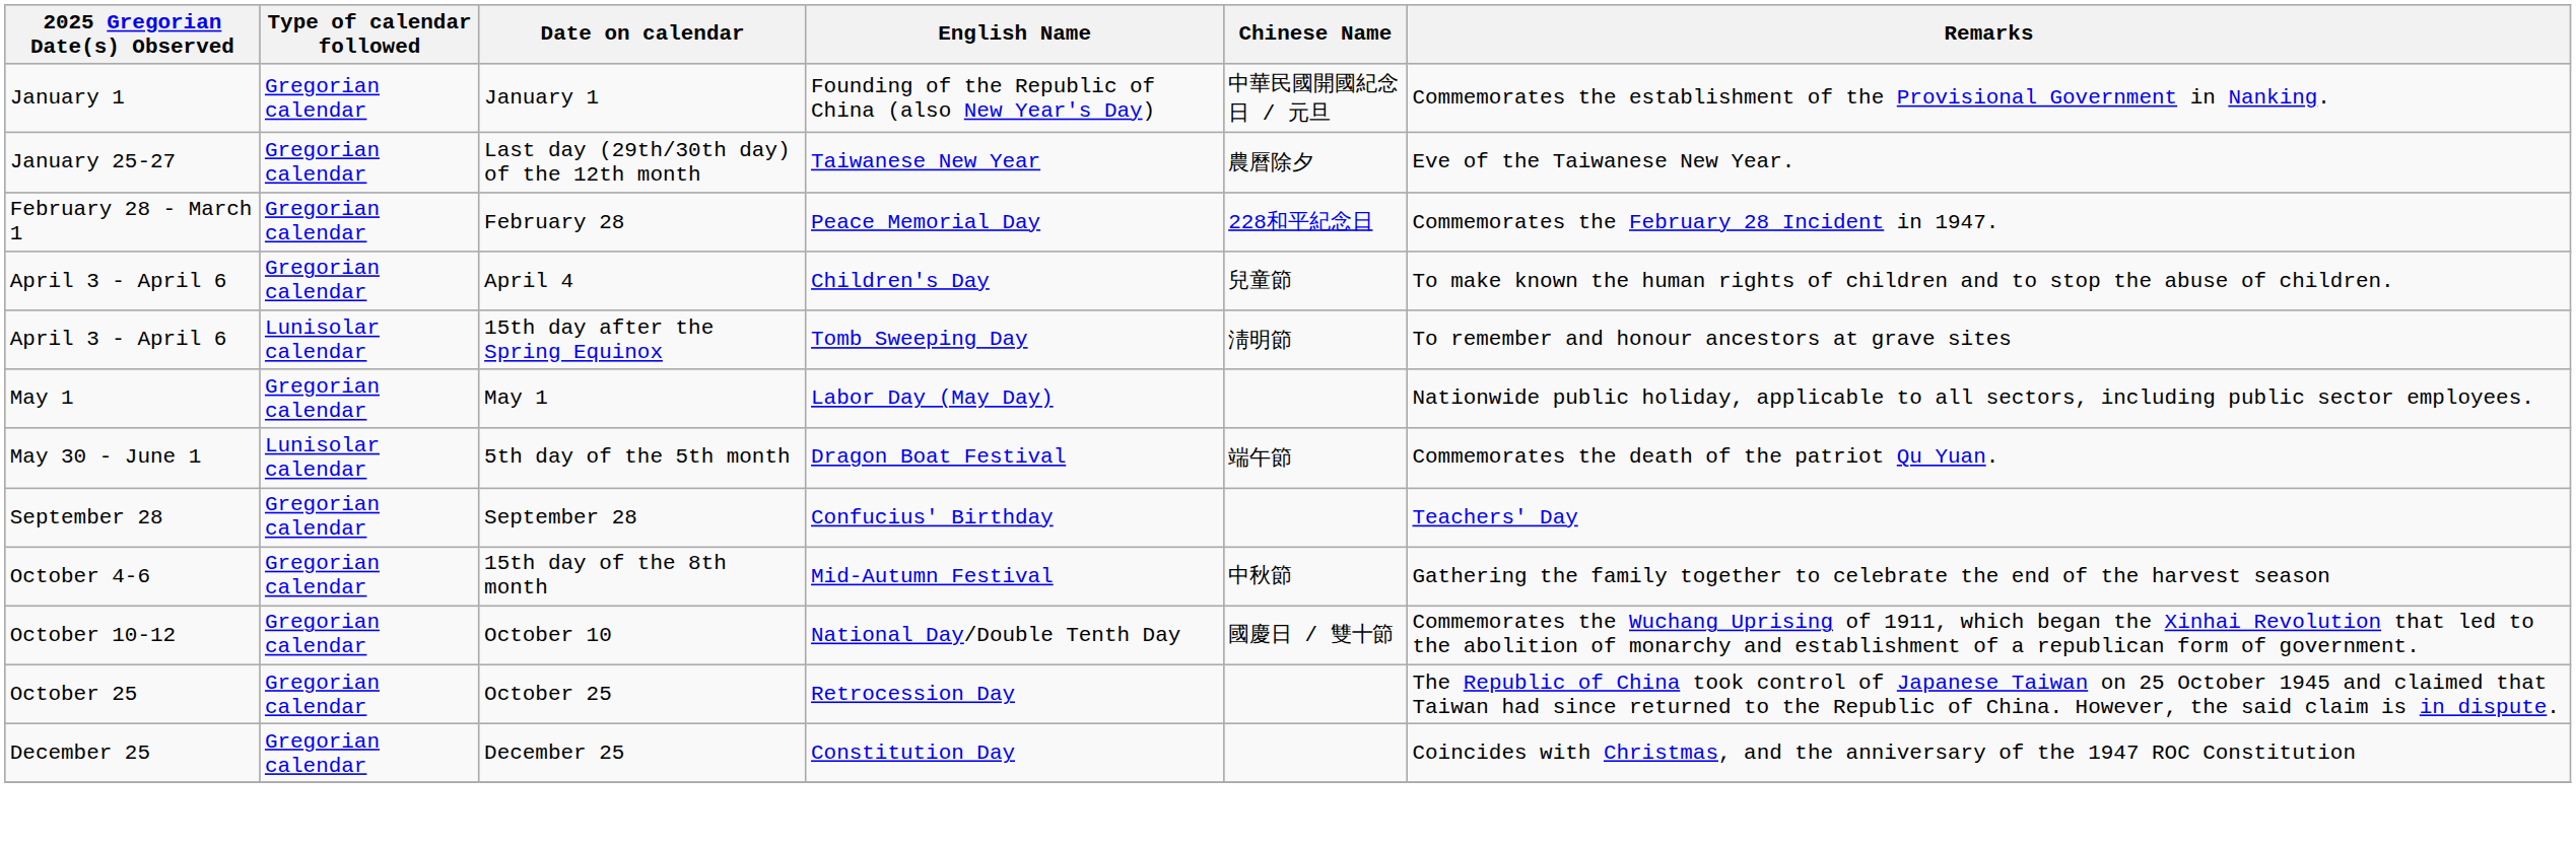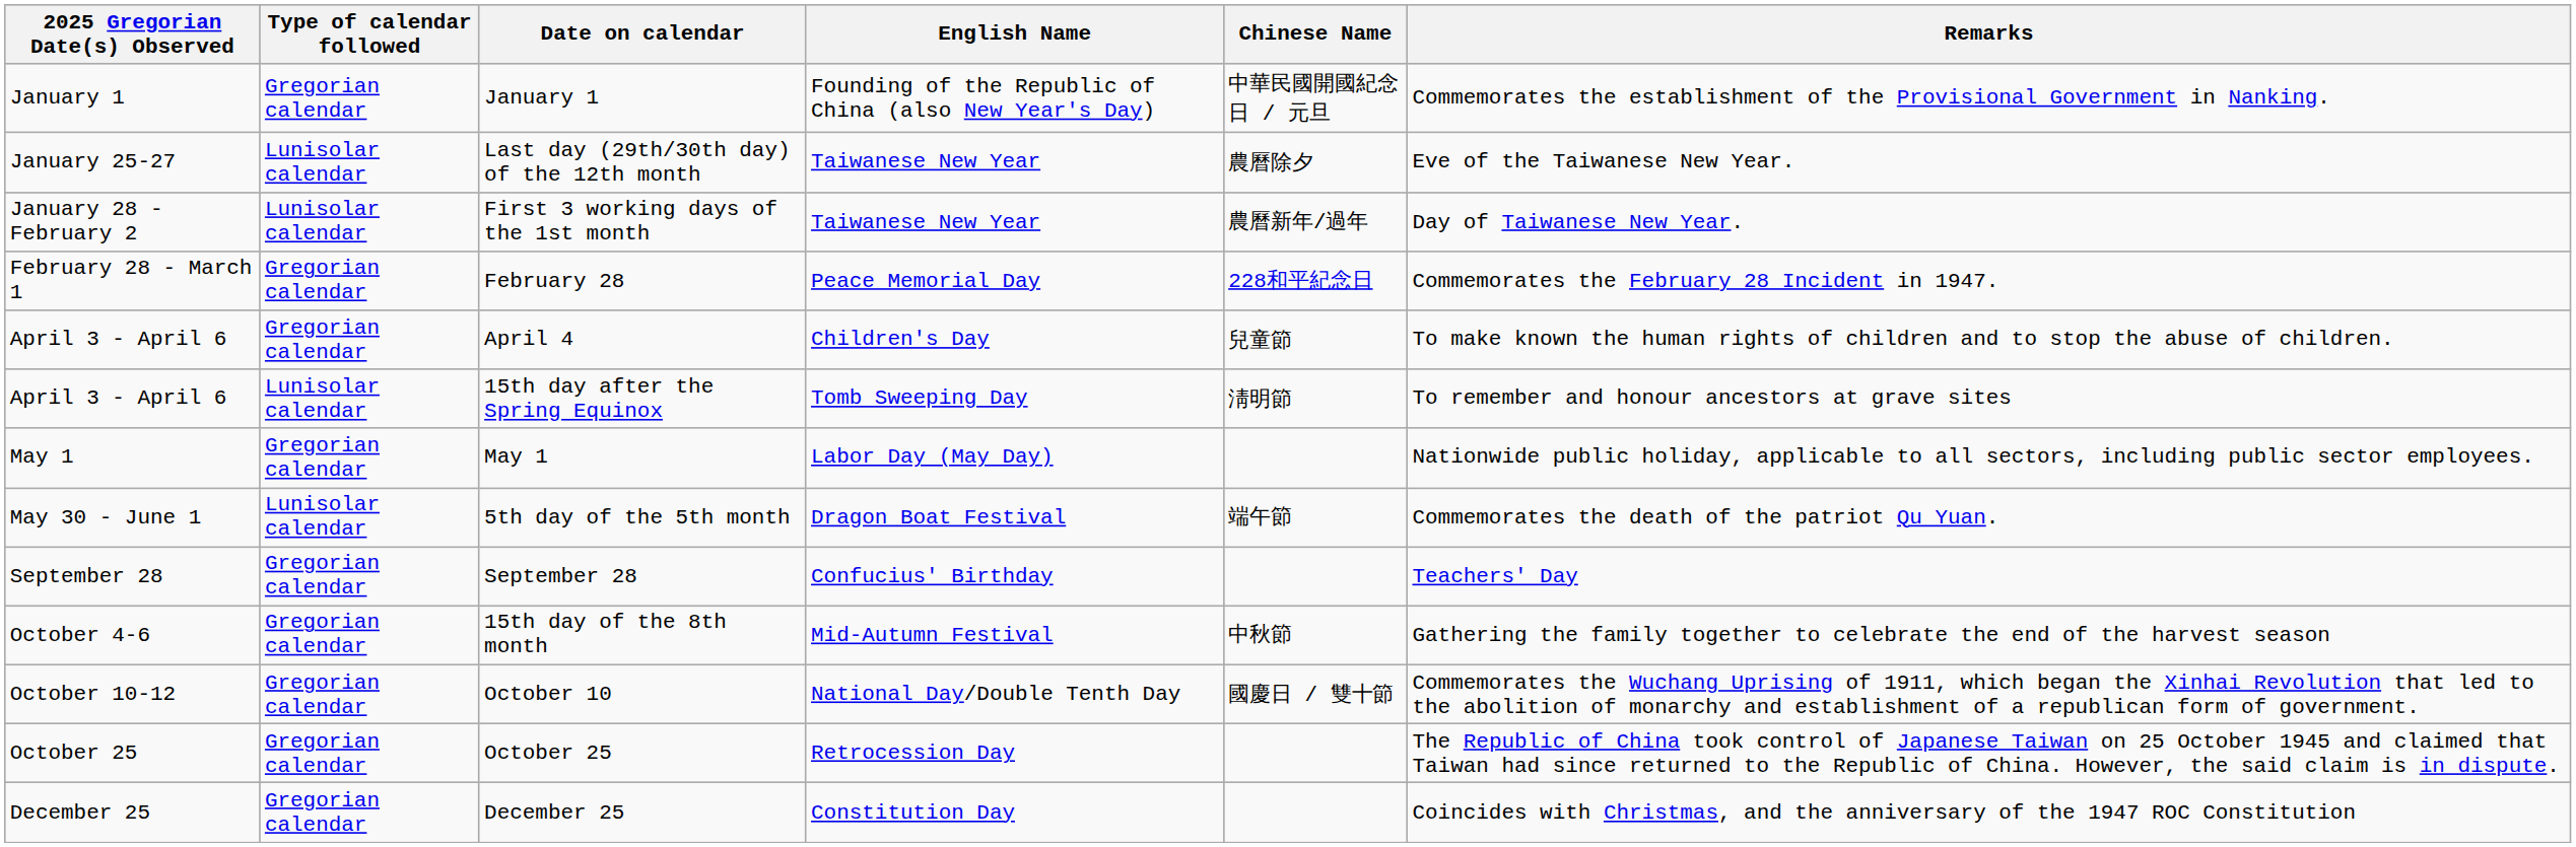 <table class="wikitable sortable">
 <tr>
 <th>2025 <a href='#'>Gregorian</a> Date(s) Observed</th>
 <th>Type of calendar followed</th>
 <th>Date on calendar</th>
 <th>English Name</th>
 <th>Chinese Name</th>
 <th>Remarks</th>
 </tr>
 <tr>
 <td>January 1</td>
 <td><a href='#'>Gregorian calendar</a></td>
 <td>January 1</td>
 <td>Founding of the Republic of China (also <a href='#'>New Year's Day</a>)</td>
 <td>中華民國開國紀念日 / 元旦</td>
 <td>Commemorates the establishment of the <a href='#'>Provisional Government</a> in <a href='#'>Nanking</a>.</td>
 </tr>
 <tr>
 <td>January 25-27</td>
-<td><a href='#'>Gregorian calendar</a></td>
+<td><a href='#'>Lunisolar calendar</a></td>
 <td>Last day (29th/30th day) of the 12th month</td>
 <td><a href='#'>Taiwanese New Year</a></td>
 <td>農曆除夕</td>
 <td>Eve of the Taiwanese New Year.</td>
+</tr>
+<tr>
+<td>January 28 - February 2</td>
+<td><a href='#'>Lunisolar calendar</a></td>
+<td>First 3 working days of the 1st month</td>
+<td><a href='#'>Taiwanese New Year</a></td>
+<td>農曆新年/過年</td>
+<td>Day of <a href='#'>Taiwanese New Year</a>.</td>
 </tr>
 <tr>
 <td>February 28 - March 1</td>
 <td><a href='#'>Gregorian calendar</a></td>
 <td>February 28</td>
 <td><a href='#'>Peace Memorial Day</a></td>
 <td><a href='#'>228和平紀念日</a></td>
 <td>Commemorates the <a href='#'>February 28 Incident</a> in 1947.</td>
 </tr>
 <tr>
 <td>April 3 - April 6</td>
 <td><a href='#'>Gregorian calendar</a></td>
 <td>April 4</td>
 <td><a href='#'>Children's Day</a></td>
 <td>兒童節</td>
 <td>To make known the human rights of children and to stop the abuse of children.</td>
 </tr>
 <tr>
 <td>April 3 - April 6</td>
 <td><a href='#'>Lunisolar calendar</a></td>
 <td>15th day after the <a href='#'>Spring Equinox</a></td>
 <td><a href='#'>Tomb Sweeping Day</a></td>
 <td>淸明節</td>
 <td>To remember and honour ancestors at grave sites</td>
 </tr>
 <tr>
 <td>May 1</td>
 <td><a href='#'>Gregorian calendar</a></td>
 <td>May 1</td>
 <td><a href='#'>Labor Day (May Day)</a></td>
 <td></td>
 <td>Nationwide public holiday, applicable to all sectors, including public sector employees.</td>
 </tr>
 <tr>
 <td>May 30 - June 1</td>
 <td><a href='#'>Lunisolar calendar</a></td>
 <td>5th day of the 5th month</td>
 <td><a href='#'>Dragon Boat Festival</a></td>
 <td>端午節</td>
 <td>Commemorates the death of the patriot <a href='#'>Qu Yuan</a>.</td>
 </tr>
 <tr>
 <td>September 28</td>
 <td><a href='#'>Gregorian calendar</a></td>
 <td>September 28</td>
 <td><a href='#'>Confucius' Birthday</a></td>
 <td></td>
 <td><a href='#'>Teachers' Day</a></td>
 </tr>
 <tr>
 <td>October 4-6</td>
 <td><a href='#'>Gregorian calendar</a></td>
 <td>15th day of the 8th month</td>
 <td><a href='#'>Mid-Autumn Festival</a></td>
 <td>中秋節</td>
 <td>Gathering the family together to celebrate the end of the harvest season</td>
 </tr>
 <tr>
 <td>October 10-12</td>
 <td><a href='#'>Gregorian calendar</a></td>
 <td>October 10</td>
 <td><a href='#'>National Day</a>/Double Tenth Day</td>
 <td>國慶日 / 雙十節</td>
 <td>Commemorates the <a href='#'>Wuchang Uprising</a> of 1911, which began the <a href='#'>Xinhai Revolution</a> that led to the abolition of monarchy and establishment of a republican form of government.</td>
 </tr>
 <tr>
 <td>October 25</td>
 <td><a href='#'>Gregorian calendar</a></td>
 <td>October 25</td>
 <td><a href='#'>Retrocession Day</a></td>
 <td></td>
 <td>The <a href='#'>Republic of China</a> took control of <a href='#'>Japanese Taiwan</a> on 25 October 1945 and claimed that Taiwan had since returned to the Republic of China. However, the said claim is <a href='#'>in dispute</a>.</td>
 </tr>
 <tr>
 <td>December 25</td>
 <td><a href='#'>Gregorian calendar</a></td>
 <td>December 25</td>
 <td><a href='#'>Constitution Day</a></td>
 <td></td>
 <td>Coincides with <a href='#'>Christmas</a>, and the anniversary of the 1947 ROC Constitution</td>
 </tr>
 <tr>
 </tr>
 </table>
